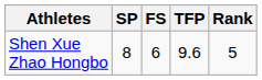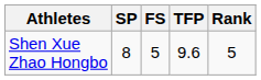 <table class="wikitable" border="1" style="font-size:90%">
 <tr>
 <th>Athletes</th>
 <th>SP</th>
 <th>FS</th>
 <th>TFP</th>
 <th>Rank</th>
 </tr>
 <tr align=center>
 <td align=left><a href='#'>Shen Xue</a><br><a href='#'>Zhao Hongbo</a></td>
 <td>8</td>
-<td>6</td>
+<td>5</td>
 <td>9.6</td>
 <td>5</td>
 </tr>
 </table>
